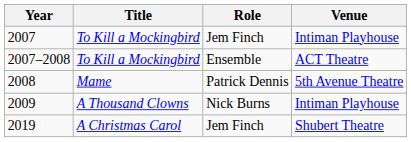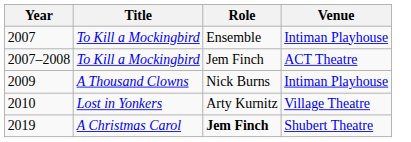 <table class="wikitable">
 <tr>
 <th>Year</th>
 <th>Title</th>
 <th>Role</th>
 <th>Venue</th>
 </tr>
 <tr>
 <td>2007</td>
 <td><em><a href='#'>To Kill a Mockingbird</a></em></td>
-<td>Jem Finch</td>
+<td>Ensemble</td>
 <td><a href='#'>Intiman Playhouse</a></td>
 </tr>
 <tr>
 <td>2007–2008</td>
 <td><em><a href='#'>To Kill a Mockingbird</a></em></td>
-<td>Ensemble</td>
+<td>Jem Finch</td>
 <td><a href='#'>ACT Theatre</a></td>
-</tr>
-<tr>
-<td>2008</td>
-<td><em><a href='#'>Mame</a></em></td>
-<td>Patrick Dennis</td>
-<td><a href='#'>5th Avenue Theatre</a></td>
 </tr>
 <tr>
 <td>2009</td>
 <td data-sort-value="Thousand Clowns, A"><em><a href='#'>A Thousand Clowns</a></em></td>
 <td>Nick Burns</td>
 <td><a href='#'>Intiman Playhouse</a></td>
 </tr>
 <tr>
+<td>2010</td>
+<td><em><a href='#'>Lost in Yonkers</a></em></td>
+<td>Arty Kurnitz</td>
+<td><a href='#'>Village Theatre</a></td>
+</tr>
+<tr>
 <td>2019</td>
 <td data-sort-value="Christmas Carol, A"><em><a href='#'>A Christmas Carol</a></em></td>
-<td>Jem Finch</td>
+<td><strong>Jem Finch</strong></td>
 <td><a href='#'>Shubert Theatre</a></td>
 </tr>
 </table>
